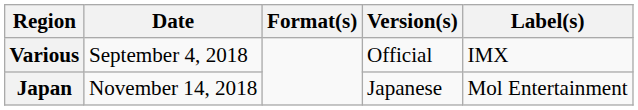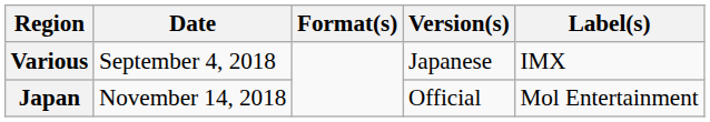 <table class="wikitable plainrowheaders">
 <tr>
 <th scope="col">Region</th>
 <th scope="col">Date</th>
 <th scope="col">Format(s)</th>
 <th scope="col">Version(s)</th>
 <th scope="col">Label(s)</th>
 </tr>
 <tr>
 <th scope="row">Various</th>
 <td>September 4, 2018</td>
 <td rowspan="2"></td>
-<td>Official</td>
+<td>Japanese</td>
 <td>IMX</td>
 </tr>
 <tr>
 <th scope="row">Japan</th>
 <td>November 14, 2018</td>
-<td>Japanese</td>
+<td>Official</td>
 <td>Mol Entertainment</td>
 </tr>
 </table>
